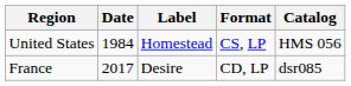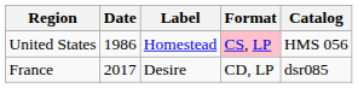 <table class="wikitable">
 <tr>
 <th>Region</th>
 <th>Date</th>
 <th>Label</th>
 <th>Format</th>
 <th>Catalog</th>
 </tr>
 <tr>
 <td>United States</td>
-<td>1984</td>
+<td>1986</td>
 <td><a href='#'>Homestead</a></td>
-<td><a href='#'>CS</a>, <a href='#'>LP</a></td>
+<td style="background: pink;"><a href='#'>CS</a>, <a href='#'>LP</a></td>
 <td>HMS 056</td>
 </tr>
 <tr>
 <td>France</td>
 <td>2017</td>
 <td>Desire</td>
 <td>CD, LP</td>
 <td>dsr085</td>
 </tr>
 </table>
